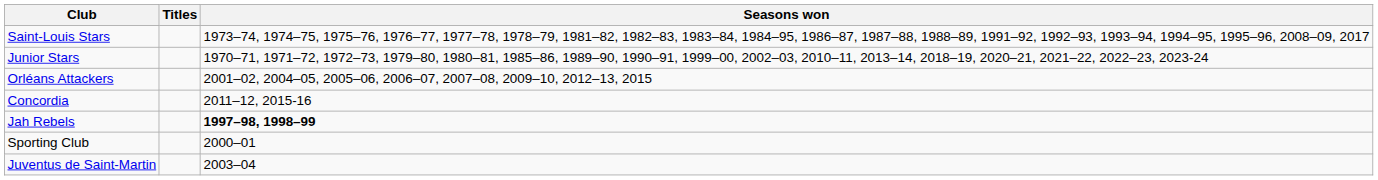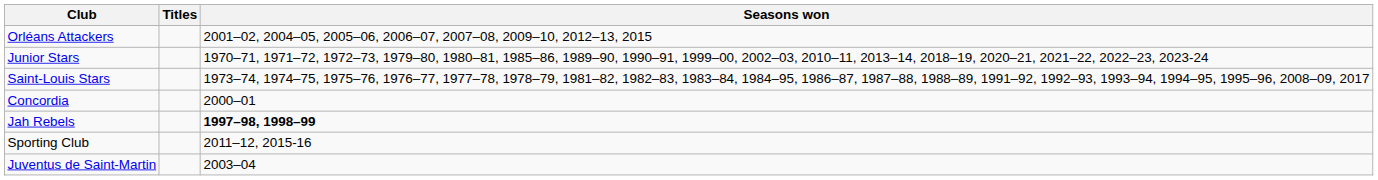 <table class="wikitable sortable plainrowheaders">
 <tr>
 <th scope=col>Club</th>
 <th scope=col>Titles</th>
 <th scope=col>Seasons won</th>
 </tr>
 <tr>
-<td><a href='#'>Saint-Louis Stars</a></td>
+<td><a href='#'>Orléans Attackers</a></td>
 <td></td>
-<td>1973–74, 1974–75, 1975–76, 1976–77, 1977–78, 1978–79, 1981–82, 1982–83, 1983–84, 1984–95, 1986–87, 1987–88, 1988–89, 1991–92, 1992–93, 1993–94, 1994–95, 1995–96, 2008–09, 2017</td>
+<td>2001–02, 2004–05, 2005–06, 2006–07, 2007–08, 2009–10, 2012–13, 2015</td>
 </tr>
 <tr>
 <td><a href='#'>Junior Stars</a></td>
 <td></td>
 <td>1970–71, 1971–72, 1972–73, 1979–80, 1980–81, 1985–86, 1989–90, 1990–91, 1999–00, 2002–03, 2010–11, 2013–14, 2018–19, 2020–21, 2021–22, 2022–23, 2023-24</td>
 </tr>
 <tr>
-<td><a href='#'>Orléans Attackers</a></td>
+<td><a href='#'>Saint-Louis Stars</a></td>
 <td></td>
-<td>2001–02, 2004–05, 2005–06, 2006–07, 2007–08, 2009–10, 2012–13, 2015</td>
+<td>1973–74, 1974–75, 1975–76, 1976–77, 1977–78, 1978–79, 1981–82, 1982–83, 1983–84, 1984–95, 1986–87, 1987–88, 1988–89, 1991–92, 1992–93, 1993–94, 1994–95, 1995–96, 2008–09, 2017</td>
 </tr>
 <tr>
 <td><a href='#'>Concordia</a></td>
 <td></td>
-<td>2011–12, 2015-16</td>
+<td>2000–01</td>
 </tr>
 <tr>
 <td><a href='#'>Jah Rebels</a></td>
 <td></td>
 <td><strong>1997–98, 1998–99</strong></td>
 </tr>
 <tr>
 <td>Sporting Club</td>
 <td></td>
-<td>2000–01</td>
+<td>2011–12, 2015-16</td>
 </tr>
 <tr>
 <td><a href='#'>Juventus de Saint-Martin</a></td>
 <td></td>
 <td>2003–04</td>
 </tr>
 </table>
